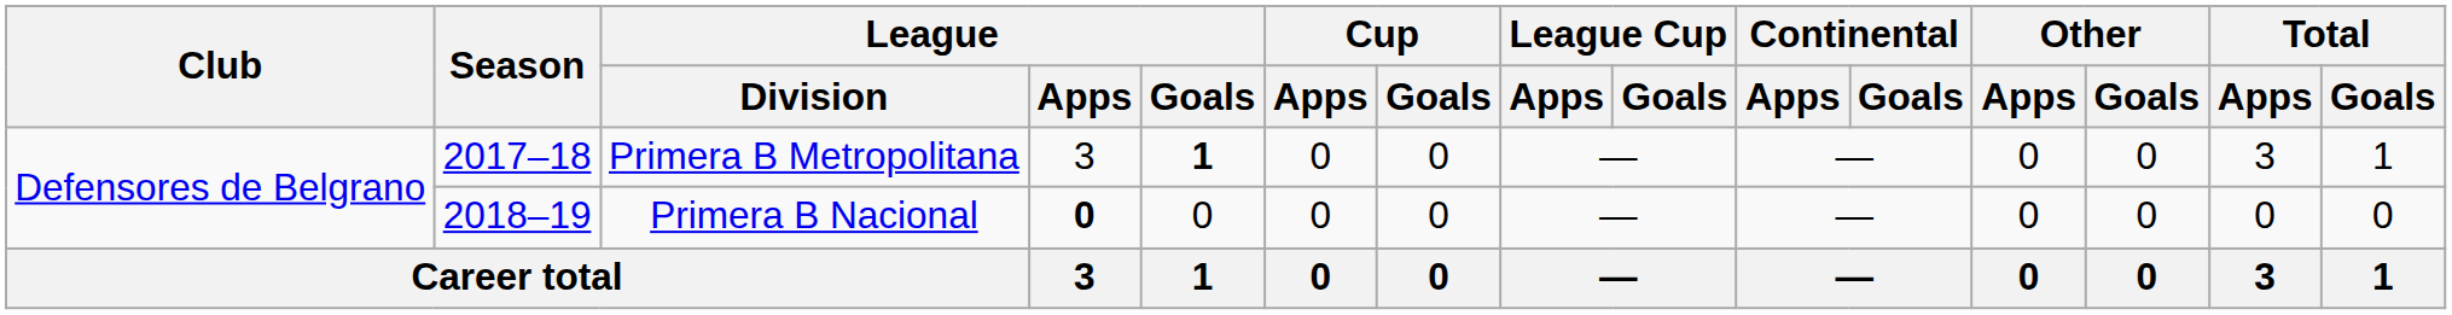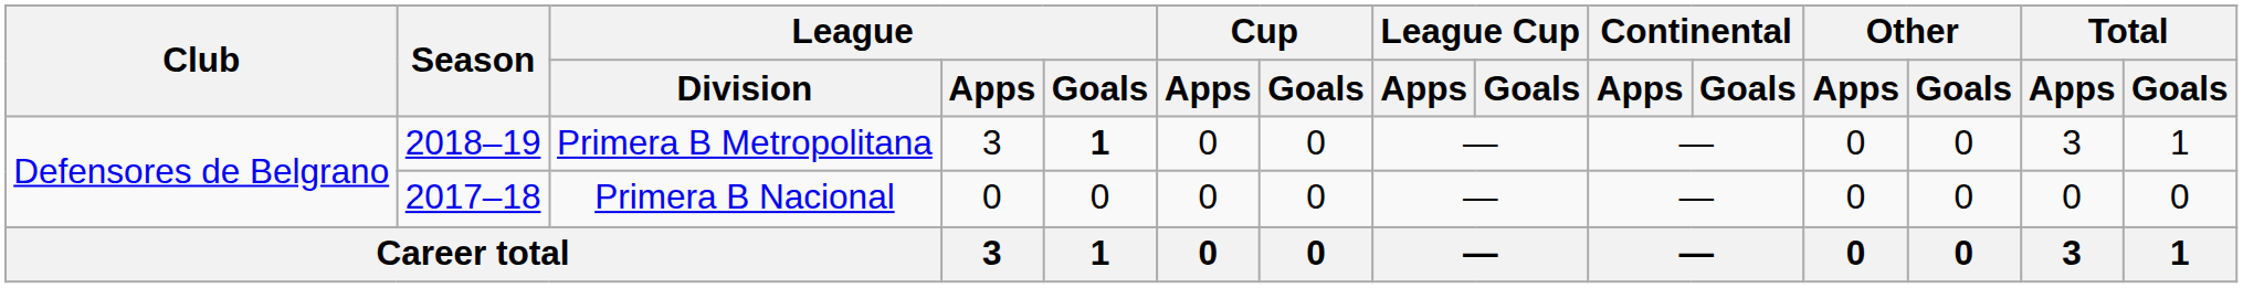 <table class="wikitable" style="text-align:center">
 <tr>
 <th rowspan="2">Club</th>
 <th rowspan="2">Season</th>
 <th colspan="3">League</th>
 <th colspan="2">Cup</th>
 <th colspan="2">League Cup</th>
 <th colspan="2">Continental</th>
 <th colspan="2">Other</th>
 <th colspan="2">Total</th>
 </tr>
 <tr>
 <th>Division</th>
 <th>Apps</th>
 <th>Goals</th>
 <th>Apps</th>
 <th>Goals</th>
 <th>Apps</th>
 <th>Goals</th>
 <th>Apps</th>
 <th>Goals</th>
 <th>Apps</th>
 <th>Goals</th>
 <th>Apps</th>
 <th>Goals</th>
 </tr>
 <tr>
 <td rowspan="2"><a href='#'>Defensores de Belgrano</a></td>
-<td><a href='#'>2017–18</a></td>
+<td><a href='#'>2018–19</a></td>
 <td rowspan="1"><a href='#'>Primera B Metropolitana</a></td>
 <td>3</td>
 <td><strong>1</strong></td>
 <td>0</td>
 <td>0</td>
 <td colspan="2">—</td>
 <td colspan="2">—</td>
 <td>0</td>
 <td>0</td>
 <td>3</td>
 <td>1</td>
 </tr>
 <tr>
-<td><a href='#'>2018–19</a></td>
+<td><a href='#'>2017–18</a></td>
 <td rowspan="1"><a href='#'>Primera B Nacional</a></td>
-<td><strong>0</strong></td>
+<td>0</td>
 <td>0</td>
 <td>0</td>
 <td>0</td>
 <td colspan="2">—</td>
 <td colspan="2">—</td>
 <td>0</td>
 <td>0</td>
 <td>0</td>
 <td>0</td>
 </tr>
 <tr>
 <th colspan="3">Career total</th>
 <th>3</th>
 <th>1</th>
 <th>0</th>
 <th>0</th>
 <th colspan="2">—</th>
 <th colspan="2">—</th>
 <th>0</th>
 <th>0</th>
 <th>3</th>
 <th>1</th>
 </tr>
 </table>
